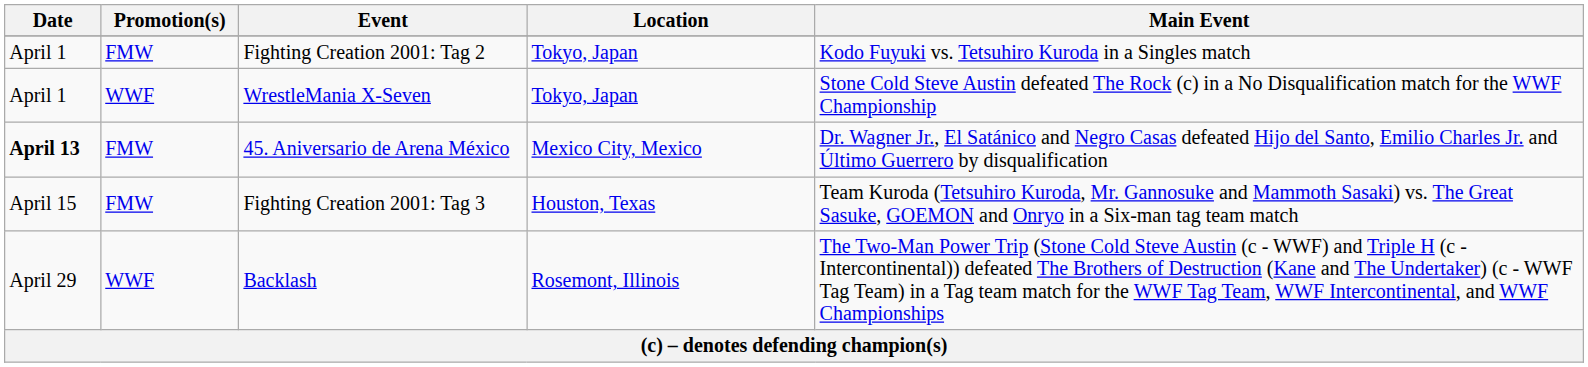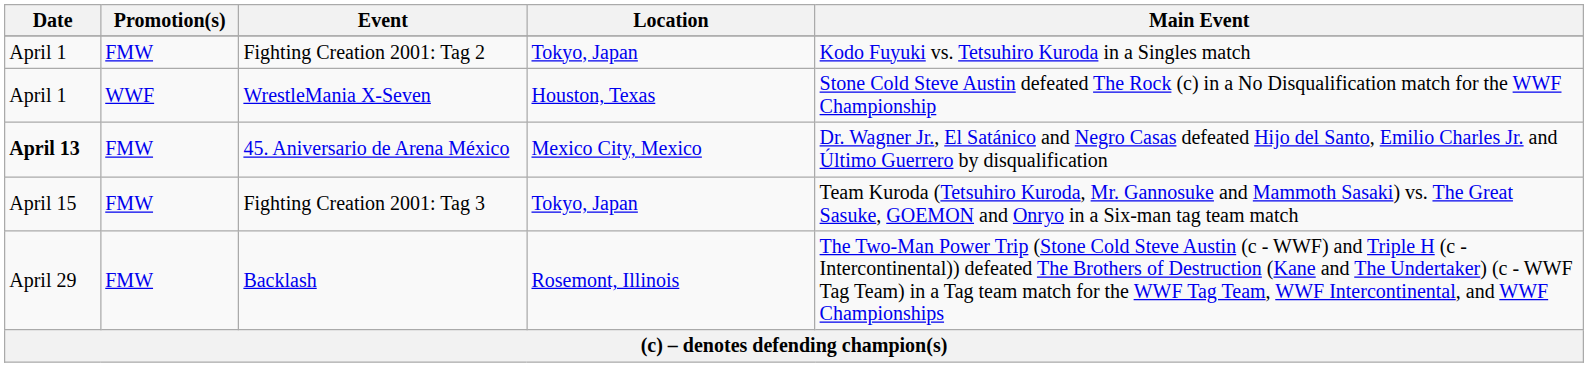 <table class="wikitable" style="width:100%;">
 <tr>
 <th width="5%">Date</th>
 <th width="5%">Promotion(s)</th>
 <th style="width:15%;">Event</th>
 <th style="width:15%;">Location</th>
 <th style="width:40%;">Main Event</th>
 </tr>
 <tr style="width:20%;" |Notes>
 </tr>
 <tr>
 <td>April 1</td>
 <td><a href='#'>FMW</a></td>
 <td>Fighting Creation 2001: Tag 2</td>
 <td><a href='#'>Tokyo, Japan</a></td>
 <td><a href='#'>Kodo Fuyuki</a> vs. <a href='#'>Tetsuhiro Kuroda</a> in a Singles match</td>
 </tr>
 <tr>
 <td>April 1</td>
 <td><a href='#'>WWF</a></td>
 <td><a href='#'>WrestleMania X-Seven</a></td>
-<td><a href='#'>Tokyo, Japan</a></td>
+<td><a href='#'>Houston, Texas</a></td>
 <td><a href='#'>Stone Cold Steve Austin</a> defeated <a href='#'>The Rock</a> (c) in a No Disqualification match for the <a href='#'>WWF Championship</a></td>
 </tr>
 <tr>
 <td><strong>April 13</strong></td>
 <td><a href='#'>FMW</a></td>
 <td><a href='#'>45. Aniversario de Arena México</a></td>
 <td><a href='#'>Mexico City, Mexico</a></td>
 <td><a href='#'>Dr. Wagner Jr.</a>, <a href='#'>El Satánico</a> and <a href='#'>Negro Casas</a> defeated <a href='#'>Hijo del Santo</a>, <a href='#'>Emilio Charles Jr.</a> and <a href='#'>Último Guerrero</a> by disqualification</td>
 </tr>
 <tr>
 <td>April 15</td>
 <td><a href='#'>FMW</a></td>
 <td>Fighting Creation 2001: Tag 3</td>
-<td><a href='#'>Houston, Texas</a></td>
+<td><a href='#'>Tokyo, Japan</a></td>
 <td>Team Kuroda (<a href='#'>Tetsuhiro Kuroda</a>, <a href='#'>Mr. Gannosuke</a> and <a href='#'>Mammoth Sasaki</a>) vs. <a href='#'>The Great Sasuke</a>, <a href='#'>GOEMON</a> and <a href='#'>Onryo</a> in a Six-man tag team match</td>
 </tr>
 <tr>
 <td>April 29</td>
-<td><a href='#'>WWF</a></td>
+<td><a href='#'>FMW</a></td>
 <td><a href='#'>Backlash</a></td>
 <td><a href='#'>Rosemont, Illinois</a></td>
 <td><a href='#'>The Two-Man Power Trip</a> (<a href='#'>Stone Cold Steve Austin</a> (c - WWF) and <a href='#'>Triple H</a> (c - Intercontinental)) defeated <a href='#'>The Brothers of Destruction</a> (<a href='#'>Kane</a> and <a href='#'>The Undertaker</a>) (c - WWF Tag Team) in a Tag team match for the <a href='#'>WWF Tag Team</a>, <a href='#'>WWF Intercontinental</a>, and <a href='#'>WWF Championships</a></td>
 </tr>
 <tr>
 <th colspan="6">(c) – denotes defending champion(s)</th>
 </tr>
 </table>
